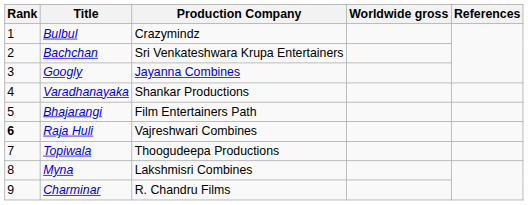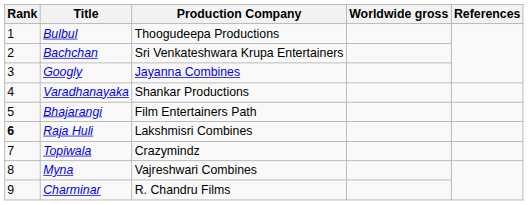 <table class="wikitable sortable" style="margin:auto; margin:auto;">
 <tr>
 <th>Rank</th>
 <th>Title</th>
 <th>Production Company</th>
 <th>Worldwide gross</th>
 <th>References</th>
 </tr>
 <tr>
 <td>1</td>
 <td><em><a href='#'>Bulbul</a></em></td>
-<td>Crazymindz</td>
+<td>Thoogudeepa Productions</td>
 <td></td>
 <td rowspan="3"></td>
 </tr>
 <tr>
 <td>2</td>
 <td><em><a href='#'>Bachchan</a></em></td>
 <td>Sri Venkateshwara Krupa Entertainers</td>
 <td></td>
 </tr>
 <tr>
 <td>3</td>
 <td><em><a href='#'>Googly</a></em></td>
 <td><a href='#'>Jayanna Combines</a></td>
 <td></td>
 </tr>
 <tr>
 <td>4</td>
 <td><em><a href='#'>Varadhanayaka</a></em></td>
 <td>Shankar Productions</td>
 <td></td>
 <td></td>
 </tr>
 <tr>
 <td>5</td>
 <td><em><a href='#'>Bhajarangi</a></em></td>
 <td>Film Entertainers Path</td>
 <td></td>
 <td></td>
 </tr>
 <tr>
 <td><strong>6</strong></td>
 <td><em><a href='#'>Raja Huli</a></em></td>
-<td>Vajreshwari Combines</td>
+<td>Lakshmisri Combines</td>
 <td></td>
 <td></td>
 </tr>
 <tr>
 <td>7</td>
 <td><em><a href='#'>Topiwala</a></em></td>
-<td>Thoogudeepa Productions</td>
+<td>Crazymindz</td>
 <td></td>
 <td></td>
 </tr>
 <tr>
 <td>8</td>
 <td><em><a href='#'>Myna</a></em></td>
-<td>Lakshmisri Combines</td>
+<td>Vajreshwari Combines</td>
 <td></td>
 <td rowspan="2"></td>
 </tr>
 <tr>
 <td>9</td>
 <td><em><a href='#'>Charminar</a></em></td>
 <td>R. Chandru Films</td>
 <td></td>
 </tr>
 </table>
